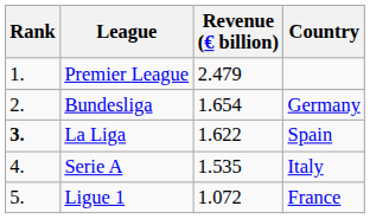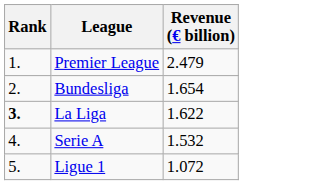 <table class="wikitable sortable">
 <tr>
 <th>Rank</th>
 <th>League</th>
 <th>Revenue<br>(<a href='#'>€</a> billion)</th>
-<th>Country</th>
 </tr>
 <tr>
 <td>1.</td>
 <td><a href='#'>Premier League</a></td>
 <td>2.479</td>
-<td></td>
 </tr>
 <tr>
 <td>2.</td>
 <td><a href='#'>Bundesliga</a></td>
 <td>1.654</td>
-<td> <a href='#'>Germany</a></td>
 </tr>
 <tr>
 <td><strong>3.</strong></td>
 <td><a href='#'>La Liga</a></td>
 <td>1.622</td>
-<td> <a href='#'>Spain</a></td>
 </tr>
 <tr>
 <td>4.</td>
 <td><a href='#'>Serie A</a></td>
-<td>1.535</td>
-<td> <a href='#'>Italy</a></td>
+<td>1.532</td>
 </tr>
 <tr>
 <td>5.</td>
 <td><a href='#'>Ligue 1</a></td>
 <td>1.072</td>
-<td> <a href='#'>France</a></td>
 </tr>
 </table>
